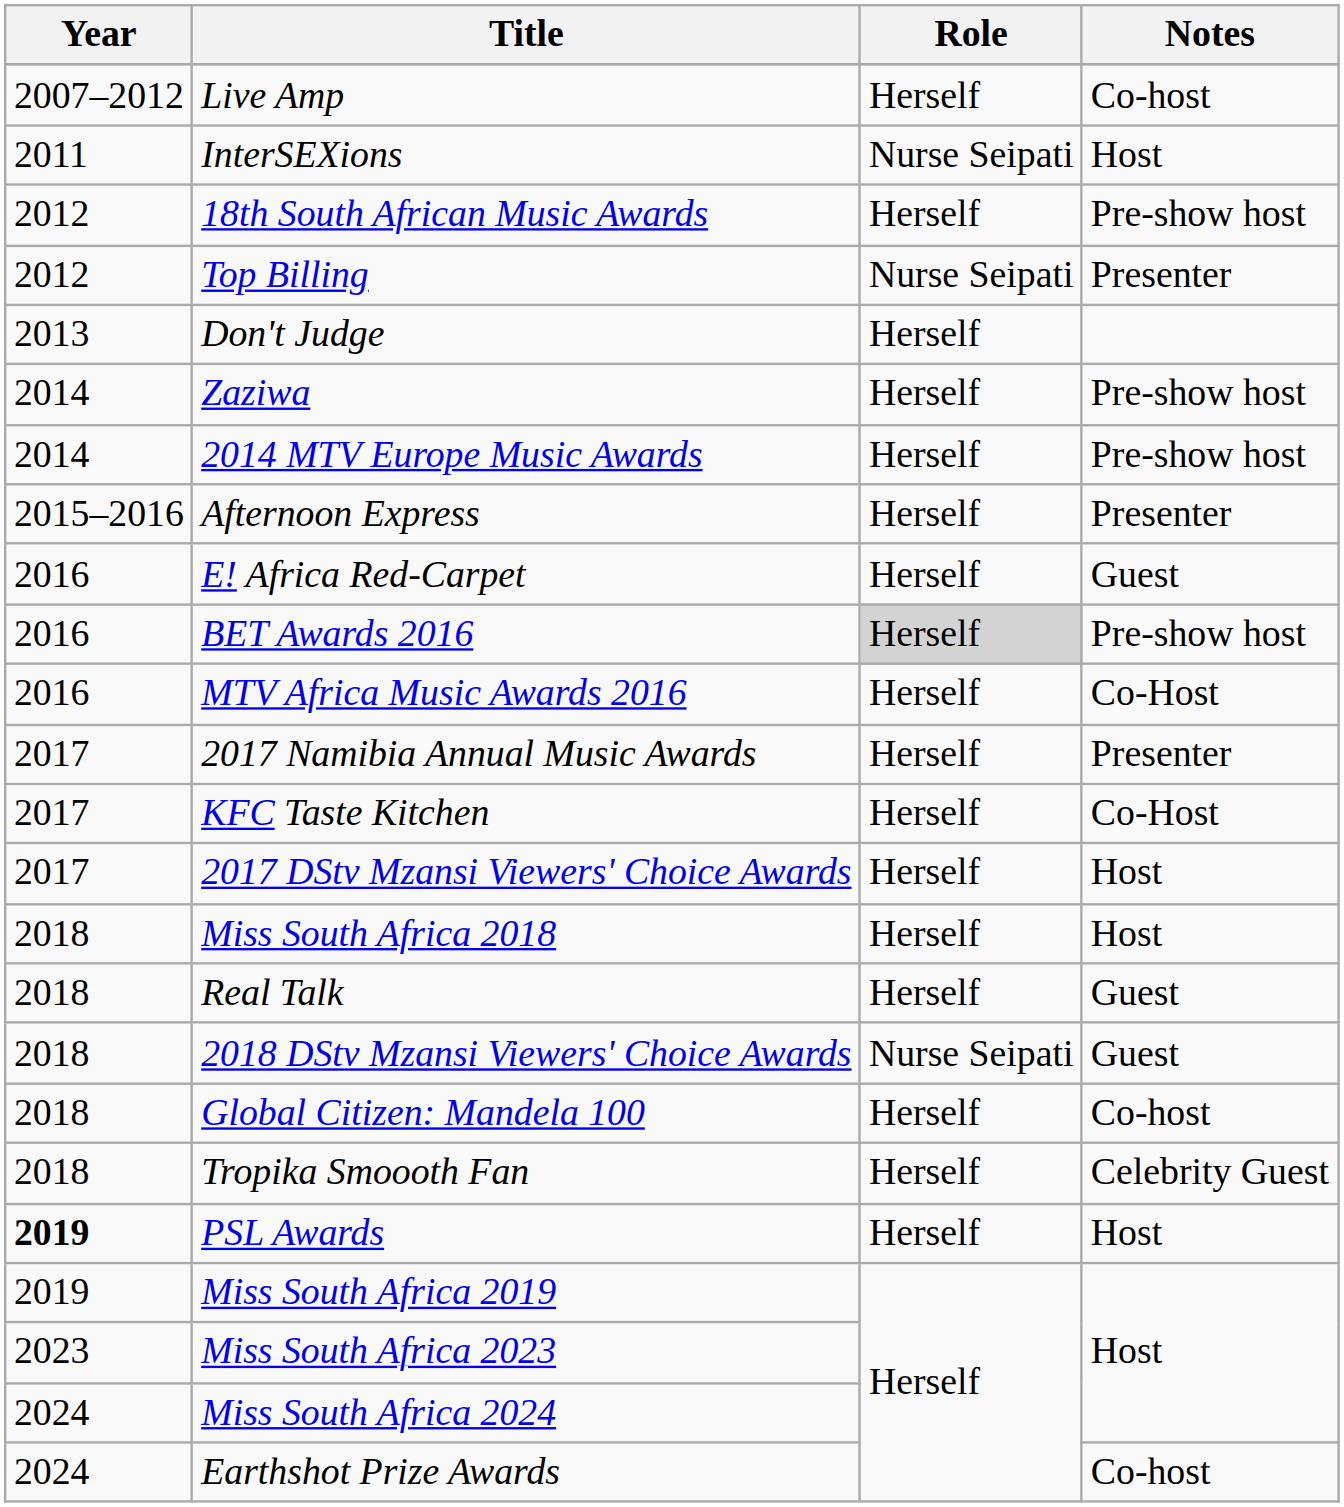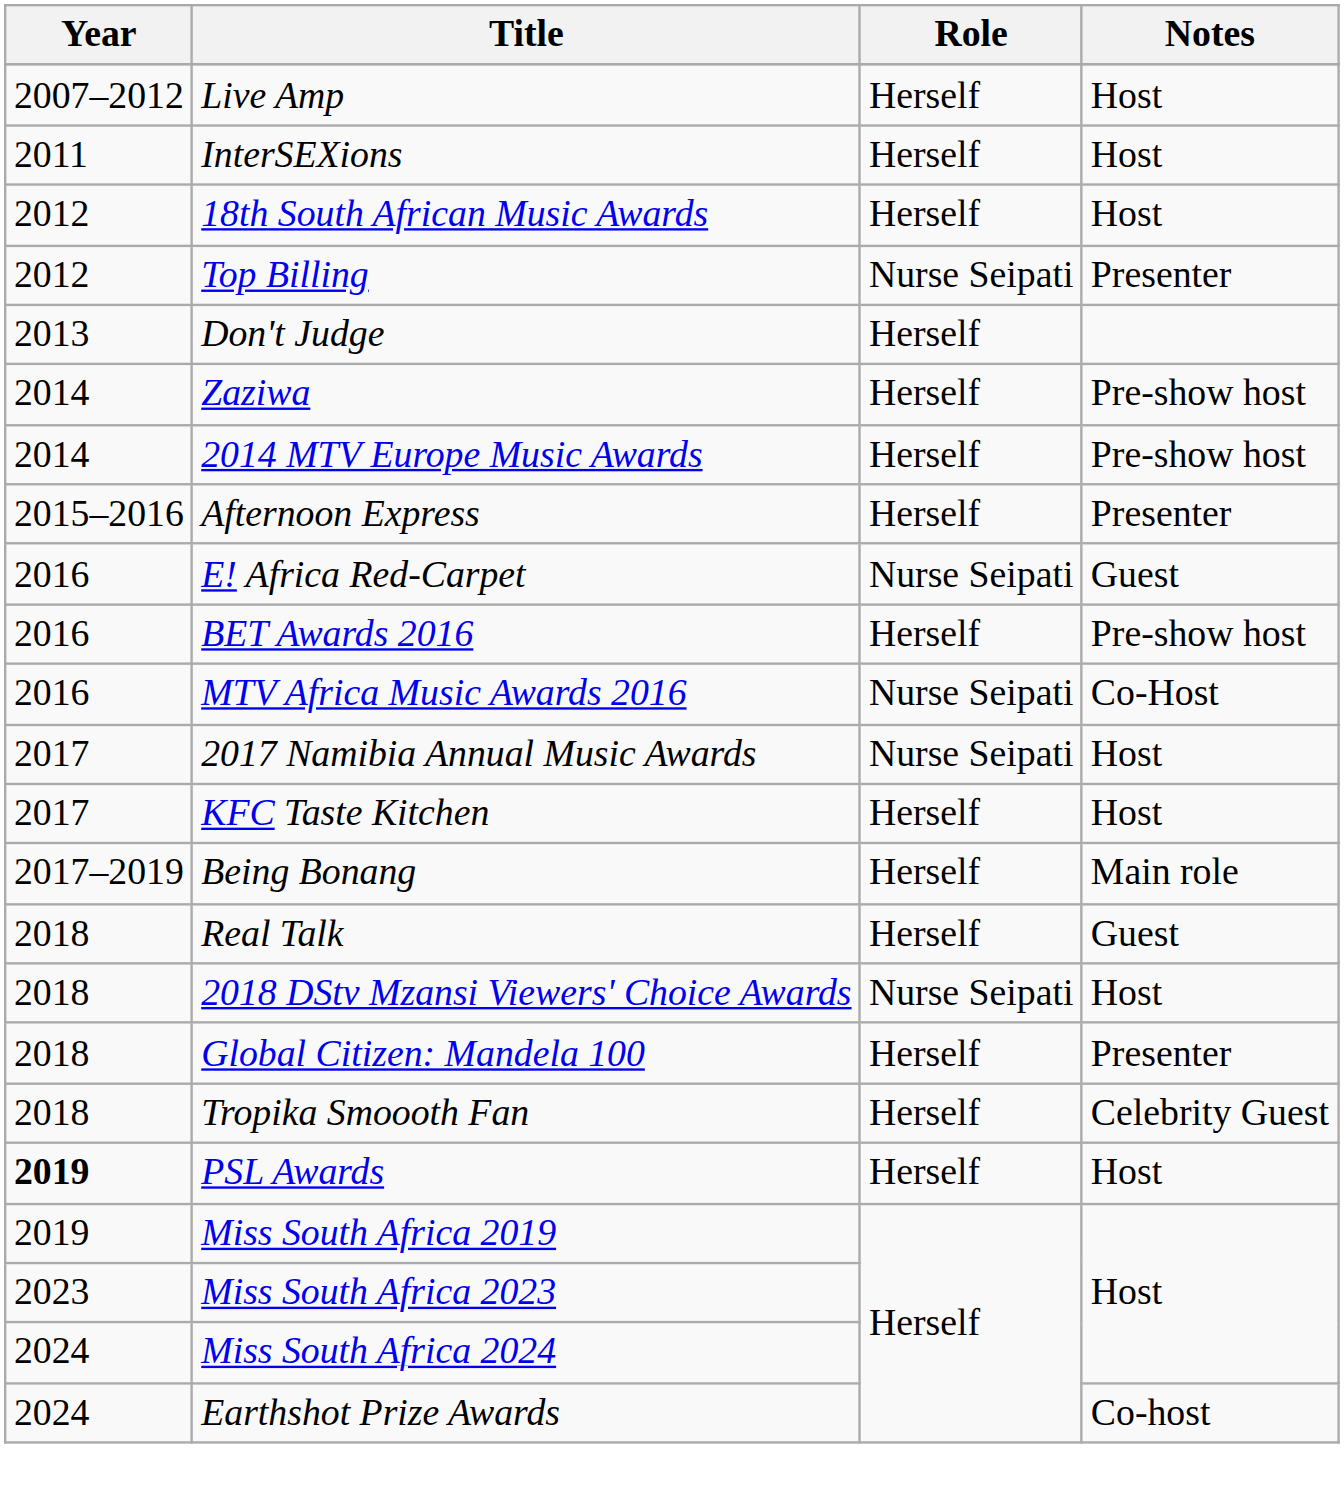 <table class="wikitable sortable">
 <tr>
 <th>Year</th>
 <th>Title</th>
 <th>Role</th>
 <th class="unsortable">Notes</th>
 </tr>
 <tr>
 </tr>
 <tr>
 <td>2007–2012</td>
 <td><em>Live Amp</em></td>
 <td>Herself</td>
-<td>Co-host</td>
+<td>Host</td>
 </tr>
 <tr>
 <td>2011</td>
 <td><em>InterSEXions</em></td>
-<td>Nurse Seipati</td>
+<td>Herself</td>
 <td>Host</td>
 </tr>
 <tr>
 <td>2012</td>
 <td><em><a href='#'>18th South African Music Awards</a></em></td>
 <td>Herself</td>
-<td>Pre-show host</td>
+<td>Host</td>
 </tr>
 <tr>
 <td>2012</td>
 <td><em><a href='#'>Top Billing</a></em></td>
 <td>Nurse Seipati</td>
 <td>Presenter</td>
 </tr>
 <tr>
 <td>2013</td>
 <td><em>Don't Judge</em></td>
 <td>Herself</td>
 <td></td>
 </tr>
 <tr>
 <td>2014</td>
 <td><em><a href='#'>Zaziwa</a></em></td>
 <td>Herself</td>
 <td>Pre-show host</td>
 </tr>
 <tr>
 <td>2014</td>
 <td><em><a href='#'>2014 MTV Europe Music Awards</a></em></td>
 <td>Herself</td>
 <td>Pre-show host</td>
 </tr>
 <tr>
 <td>2015–2016</td>
 <td><em>Afternoon Express</em></td>
 <td>Herself</td>
 <td>Presenter</td>
 </tr>
 <tr>
 <td>2016</td>
 <td><em><a href='#'>E!</a> Africa Red-Carpet</em></td>
-<td>Herself</td>
+<td>Nurse Seipati</td>
 <td>Guest</td>
 </tr>
 <tr>
 <td>2016</td>
 <td><em><a href='#'>BET Awards 2016</a></em></td>
-<td style="background: lightgrey;">Herself</td>
+<td>Herself</td>
 <td>Pre-show host</td>
 </tr>
 <tr>
 <td>2016</td>
 <td><em><a href='#'>MTV Africa Music Awards 2016</a></em></td>
-<td>Herself</td>
+<td>Nurse Seipati</td>
 <td>Co-Host</td>
 </tr>
 <tr>
 <td>2017</td>
 <td><em>2017 Namibia Annual Music Awards</em></td>
-<td>Herself</td>
-<td>Presenter</td>
+<td>Nurse Seipati</td>
+<td>Host</td>
 </tr>
 <tr>
 <td>2017</td>
 <td><em><a href='#'>KFC</a> Taste Kitchen</em></td>
 <td>Herself</td>
-<td>Co-Host</td>
-</tr>
-<tr>
-<td>2017</td>
-<td><em><a href='#'>2017 DStv Mzansi Viewers' Choice Awards</a></em></td>
-<td>Herself</td>
 <td>Host</td>
 </tr>
 <tr>
-<td>2018</td>
-<td><em><a href='#'>Miss South Africa 2018</a></em></td>
+<td>2017–2019</td>
+<td><em>Being Bonang</em></td>
 <td>Herself</td>
-<td>Host</td>
+<td>Main role</td>
 </tr>
 <tr>
 <td>2018</td>
 <td><em>Real Talk</em></td>
 <td>Herself</td>
 <td>Guest</td>
 </tr>
 <tr>
 <td>2018</td>
 <td><em><a href='#'>2018 DStv Mzansi Viewers' Choice Awards</a></em></td>
 <td>Nurse Seipati</td>
-<td>Guest</td>
+<td>Host</td>
 </tr>
 <tr>
 <td>2018</td>
 <td><em><a href='#'>Global Citizen: Mandela 100</a></em></td>
 <td>Herself</td>
-<td>Co-host</td>
+<td>Presenter</td>
 </tr>
 <tr>
 <td>2018</td>
 <td><em>Tropika Smoooth Fan</em></td>
 <td>Herself</td>
 <td>Celebrity Guest</td>
 </tr>
 <tr>
 <td><strong>2019</strong></td>
 <td><em><a href='#'>PSL Awards</a></em></td>
 <td>Herself</td>
 <td>Host</td>
 </tr>
 <tr>
 <td>2019</td>
 <td><em><a href='#'>Miss South Africa 2019</a></em></td>
 <td rowspan=4>Herself</td>
 <td rowspan=3>Host</td>
 </tr>
 <tr>
 <td>2023</td>
 <td><em><a href='#'>Miss South Africa 2023</a></em></td>
 </tr>
 <tr>
 <td>2024</td>
 <td><em><a href='#'>Miss South Africa 2024</a></em></td>
 </tr>
 <tr>
 <td>2024</td>
 <td><em>Earthshot Prize Awards</em></td>
 <td>Co-host</td>
 </tr>
 </table>
